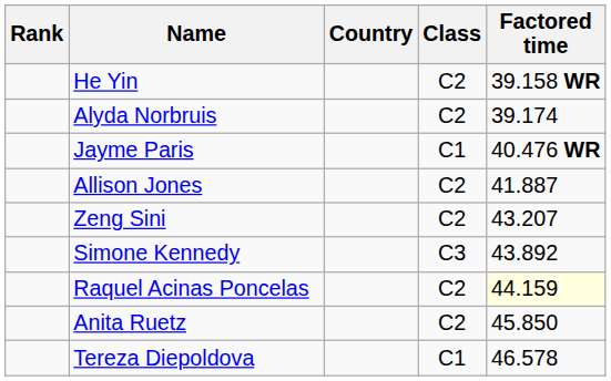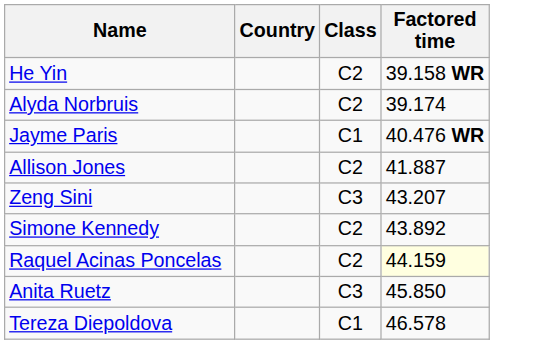 <table class="wikitable sortable">
 <tr>
-<th width=20>Rank</th>
 <th width=180>Name</th>
 <th>Country</th>
 <th>Class</th>
 <th>Factored<br>time</th>
 </tr>
 <tr>
-<td align="center"></td>
 <td><a href='#'>He Yin</a></td>
 <td></td>
 <td align="center">C2</td>
 <td>39.158 <strong>WR </strong></td>
 </tr>
 <tr>
-<td align="center"></td>
 <td><a href='#'>Alyda Norbruis</a></td>
 <td></td>
 <td align="center">C2</td>
 <td>39.174</td>
 </tr>
 <tr>
-<td align="center"></td>
 <td><a href='#'>Jayme Paris</a></td>
 <td></td>
 <td align="center">C1</td>
 <td>40.476 <strong>WR </strong></td>
 </tr>
 <tr>
-<td align="center"></td>
 <td><a href='#'>Allison Jones</a></td>
 <td></td>
 <td align="center">C2</td>
 <td>41.887</td>
 </tr>
 <tr>
-<td align="center"></td>
 <td><a href='#'>Zeng Sini</a></td>
 <td></td>
-<td align="center">C2</td>
+<td align="center">C3</td>
 <td>43.207</td>
 </tr>
 <tr>
-<td align="center"></td>
 <td><a href='#'>Simone Kennedy</a></td>
 <td></td>
-<td align="center">C3</td>
+<td align="center">C2</td>
 <td>43.892</td>
 </tr>
 <tr>
-<td align="center"></td>
 <td><a href='#'>Raquel Acinas Poncelas</a></td>
 <td></td>
 <td align="center">C2</td>
 <td style="background: lightyellow;">44.159</td>
 </tr>
 <tr>
-<td align="center"></td>
 <td><a href='#'>Anita Ruetz</a></td>
 <td></td>
-<td align="center">C2</td>
+<td align="center">C3</td>
 <td>45.850</td>
 </tr>
 <tr>
-<td align="center"></td>
 <td><a href='#'>Tereza Diepoldova</a></td>
 <td></td>
 <td align="center">C1</td>
 <td>46.578</td>
 </tr>
 </table>
